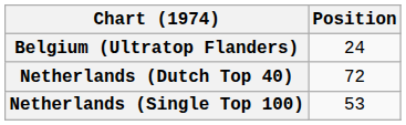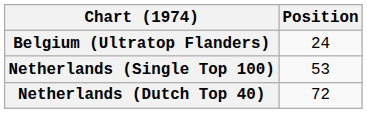 <table class="wikitable sortable plainrowheaders" style="text-align:center">
 <tr>
 <th scope="col">Chart (1974)</th>
 <th scope="col">Position</th>
 </tr>
 <tr>
 <th scope="row">Belgium (Ultratop Flanders)</th>
 <td>24</td>
 </tr>
 <tr>
+<th scope="row">Netherlands (Single Top 100)</th>
+<td>53</td>
+</tr>
+<tr>
 <th scope="row">Netherlands (Dutch Top 40)</th>
 <td>72</td>
 </tr>
-<tr>
-<th scope="row">Netherlands (Single Top 100)</th>
-<td>53</td>
-</tr>
 </table>
